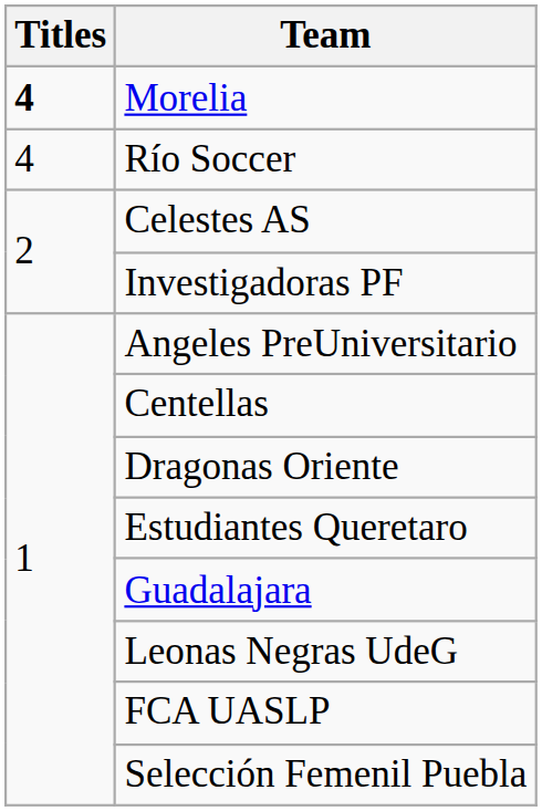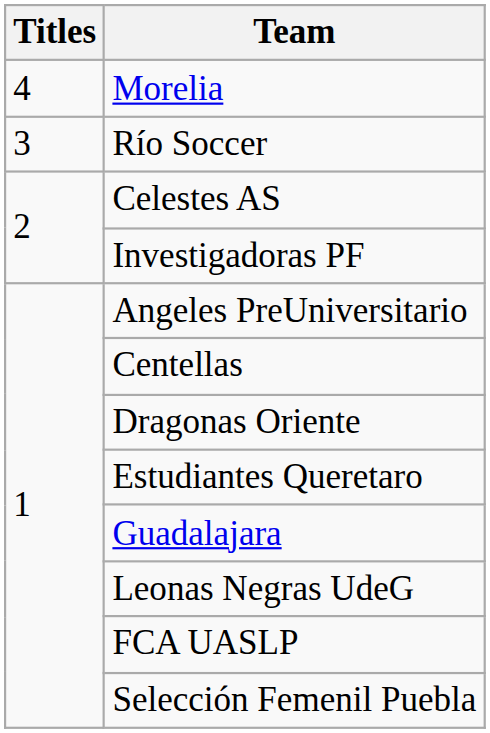 <table class="wikitable">
 <tr>
 <th>Titles</th>
 <th>Team</th>
 </tr>
 <tr>
-<td><strong>4</strong></td>
+<td>4</td>
 <td><a href='#'>Morelia</a></td>
 </tr>
 <tr>
-<td>4</td>
+<td>3</td>
 <td>Río Soccer</td>
 </tr>
 <tr>
 <td rowspan=2>2</td>
 <td>Celestes AS</td>
 </tr>
 <tr>
 <td>Investigadoras PF</td>
 </tr>
 <tr>
 <td rowspan=8>1</td>
 <td>Angeles PreUniversitario</td>
 </tr>
 <tr>
 <td>Centellas</td>
 </tr>
 <tr>
 <td>Dragonas Oriente</td>
 </tr>
 <tr>
 <td>Estudiantes Queretaro</td>
 </tr>
 <tr>
 <td><a href='#'>Guadalajara</a></td>
 </tr>
 <tr>
 <td>Leonas Negras UdeG</td>
 </tr>
 <tr>
 <td>FCA UASLP</td>
 </tr>
 <tr>
 <td>Selección Femenil Puebla</td>
 </tr>
 </table>
